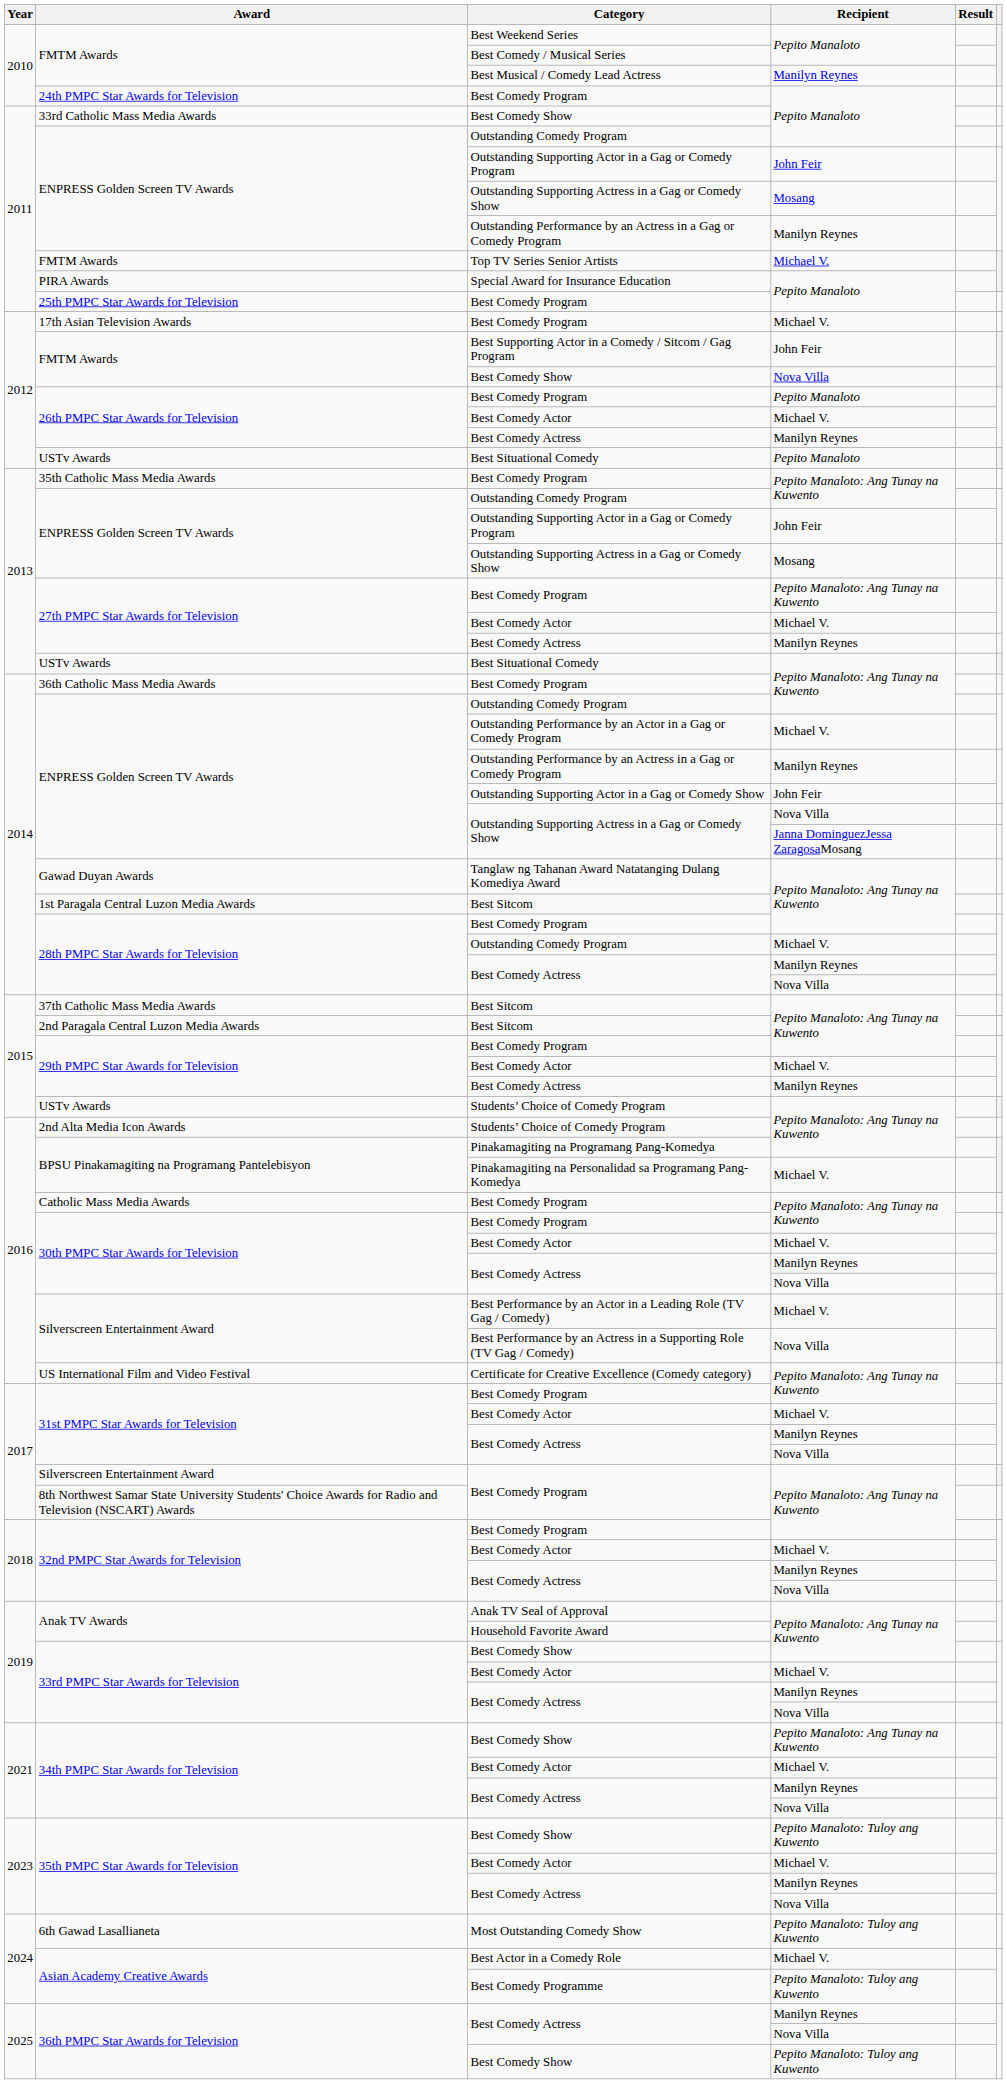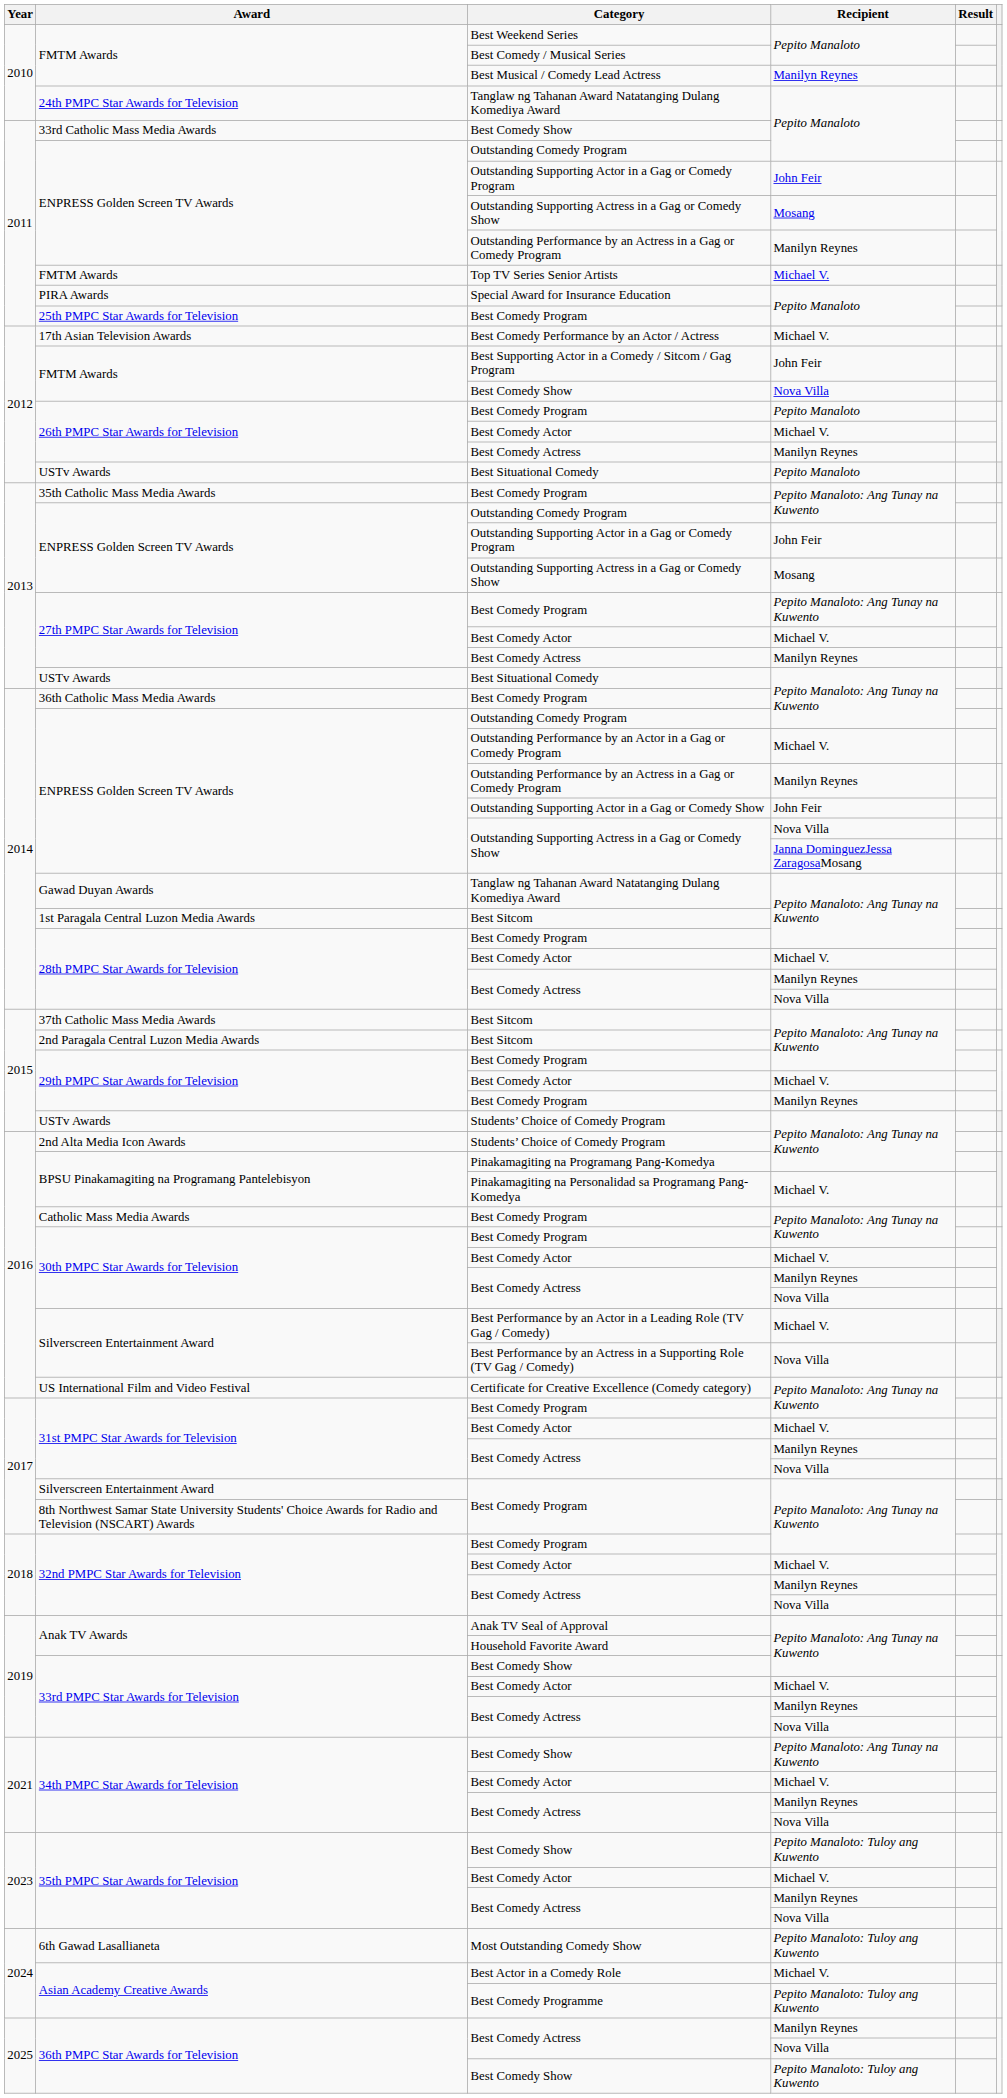 <table class="wikitable">
 <tr>
 <th>Year</th>
 <th>Award</th>
 <th>Category</th>
 <th>Recipient</th>
 <th>Result</th>
 <th></th>
 </tr>
 <tr>
 <td rowspan=4>2010</td>
 <td rowspan=3>FMTM Awards</td>
 <td>Best Weekend Series</td>
 <td rowspan=2><em>Pepito Manaloto</em></td>
 <td></td>
 <th rowspan=3></th>
 </tr>
 <tr>
 <td>Best Comedy / Musical Series</td>
 <td></td>
 </tr>
 <tr>
 <td>Best Musical / Comedy Lead Actress</td>
 <td><a href='#'>Manilyn Reynes</a></td>
 <td></td>
 </tr>
 <tr>
 <td><a href='#'>24th PMPC Star Awards for Television</a></td>
-<td>Best Comedy Program</td>
+<td>Tanglaw ng Tahanan Award Natatanging Dulang Komediya Award</td>
 <td rowspan=3><em>Pepito Manaloto</em></td>
 <td></td>
 <td></td>
 </tr>
 <tr>
 <td rowspan=8>2011</td>
 <td>33rd Catholic Mass Media Awards</td>
 <td>Best Comedy Show</td>
 <td></td>
 <td></td>
 </tr>
 <tr>
 <td rowspan=4>ENPRESS Golden Screen TV Awards</td>
 <td>Outstanding Comedy Program</td>
 <td></td>
 <td></td>
 </tr>
 <tr>
 <td>Outstanding Supporting Actor in a Gag or Comedy Program</td>
 <td><a href='#'>John Feir</a></td>
 <td></td>
 <td rowspan=3></td>
 </tr>
 <tr>
 <td>Outstanding Supporting Actress in a Gag or Comedy Show</td>
 <td><a href='#'>Mosang</a></td>
 <td></td>
 </tr>
 <tr>
 <td>Outstanding Performance by an Actress in a Gag or Comedy Program</td>
 <td>Manilyn Reynes</td>
 <td></td>
 </tr>
 <tr>
 <td>FMTM Awards</td>
 <td>Top TV Series Senior Artists</td>
 <td><a href='#'>Michael V.</a></td>
 <td></td>
 <th rowspan=2></th>
 </tr>
 <tr>
 <td>PIRA Awards</td>
 <td>Special Award for Insurance Education</td>
 <td rowspan=2><em>Pepito Manaloto</em></td>
 <td></td>
 </tr>
 <tr>
 <td><a href='#'>25th PMPC Star Awards for Television</a></td>
 <td>Best Comedy Program</td>
 <td></td>
 <td></td>
 </tr>
 <tr>
 <td rowspan=7>2012</td>
 <td>17th Asian Television Awards</td>
-<td>Best Comedy Program</td>
+<td>Best Comedy Performance by an Actor / Actress</td>
 <td>Michael V.</td>
 <td></td>
 <td></td>
 </tr>
 <tr>
 <td rowspan=2>FMTM Awards</td>
 <td>Best Supporting Actor in a Comedy / Sitcom / Gag Program</td>
 <td>John Feir</td>
 <td></td>
 <th rowspan=2></th>
 </tr>
 <tr>
 <td>Best Comedy Show</td>
 <td><a href='#'>Nova Villa</a></td>
 <td></td>
 </tr>
 <tr>
 <td rowspan=3><a href='#'>26th PMPC Star Awards for Television</a></td>
 <td>Best Comedy Program</td>
 <td><em>Pepito Manaloto</em></td>
 <td></td>
 <td rowspan=3></td>
 </tr>
 <tr>
 <td>Best Comedy Actor</td>
 <td>Michael V.</td>
 <td></td>
 </tr>
 <tr>
 <td>Best Comedy Actress</td>
 <td>Manilyn Reynes</td>
 <td></td>
 </tr>
 <tr>
 <td>USTv Awards</td>
 <td>Best Situational Comedy</td>
 <td><em>Pepito Manaloto</em></td>
 <td></td>
 <th></th>
 </tr>
 <tr>
 <td rowspan=8>2013</td>
 <td>35th Catholic Mass Media Awards</td>
 <td>Best Comedy Program</td>
 <td rowspan=2><em>Pepito Manaloto: Ang Tunay na Kuwento</em></td>
 <td></td>
 <td></td>
 </tr>
 <tr>
 <td rowspan=3>ENPRESS Golden Screen TV Awards</td>
 <td>Outstanding Comedy Program</td>
 <td></td>
 <td rowspan=2></td>
 </tr>
 <tr>
 <td>Outstanding Supporting Actor in a Gag or Comedy Program</td>
 <td>John Feir</td>
 <td></td>
 </tr>
 <tr>
 <td>Outstanding Supporting Actress in a Gag or Comedy Show</td>
 <td>Mosang</td>
 <td></td>
 <td></td>
 </tr>
 <tr>
 <td rowspan=3><a href='#'>27th PMPC Star Awards for Television</a></td>
 <td>Best Comedy Program</td>
 <td><em>Pepito Manaloto: Ang Tunay na Kuwento</em></td>
 <td></td>
 <td rowspan=2></td>
 </tr>
 <tr>
 <td>Best Comedy Actor</td>
 <td>Michael V.</td>
 <td></td>
 </tr>
 <tr>
 <td>Best Comedy Actress</td>
 <td>Manilyn Reynes</td>
 <td></td>
 <td></td>
 </tr>
 <tr>
 <td>USTv Awards</td>
 <td>Best Situational Comedy</td>
 <td rowspan=3><em>Pepito Manaloto: Ang Tunay na Kuwento</em></td>
 <td></td>
 <th></th>
 </tr>
 <tr>
 <td rowspan=13>2014</td>
 <td>36th Catholic Mass Media Awards</td>
 <td>Best Comedy Program</td>
 <td></td>
 <td></td>
 </tr>
 <tr>
 <td rowspan=6>ENPRESS Golden Screen TV Awards</td>
 <td>Outstanding Comedy Program</td>
 <td></td>
 <td rowspan=2></td>
 </tr>
 <tr>
 <td>Outstanding Performance by an Actor in a Gag or Comedy Program</td>
 <td>Michael V.</td>
 <td></td>
 </tr>
 <tr>
 <td>Outstanding Performance by an Actress in a Gag or Comedy Program</td>
 <td>Manilyn Reynes</td>
 <td></td>
 <td rowspan=2></td>
 </tr>
 <tr>
 <td>Outstanding Supporting Actor in a Gag or Comedy Show</td>
 <td>John Feir</td>
 <td></td>
 </tr>
 <tr>
 <td rowspan=2>Outstanding Supporting Actress in a Gag or Comedy Show</td>
 <td>Nova Villa</td>
 <td></td>
 <td></td>
 </tr>
 <tr>
 <td><a href='#'>Janna Dominguez</a><a href='#'>Jessa Zaragosa</a>Mosang</td>
 <td></td>
 <td></td>
 </tr>
 <tr>
 <td>Gawad Duyan Awards</td>
 <td>Tanglaw ng Tahanan Award Natatanging Dulang Komediya Award</td>
 <td rowspan=3><em>Pepito Manaloto: Ang Tunay na Kuwento</em></td>
 <td></td>
 <td></td>
 </tr>
 <tr>
 <td>1st Paragala Central Luzon Media Awards</td>
 <td>Best Sitcom</td>
 <td></td>
 <td></td>
 </tr>
 <tr>
 <td rowspan=4><a href='#'>28th PMPC Star Awards for Television</a></td>
 <td>Best Comedy Program</td>
 <td></td>
 <td rowspan=4></td>
 </tr>
 <tr>
-<td>Outstanding Comedy Program</td>
+<td>Best Comedy Actor</td>
 <td>Michael V.</td>
 <td></td>
 </tr>
 <tr>
 <td rowspan=2>Best Comedy Actress</td>
 <td>Manilyn Reynes</td>
 <td></td>
 </tr>
 <tr>
 <td>Nova Villa</td>
 <td></td>
 </tr>
 <tr>
 <td rowspan=6>2015</td>
 <td>37th Catholic Mass Media Awards</td>
 <td>Best Sitcom</td>
 <td rowspan=3><em>Pepito Manaloto: Ang Tunay na Kuwento</em></td>
 <td></td>
 <td></td>
 </tr>
 <tr>
 <td>2nd Paragala Central Luzon Media Awards</td>
 <td>Best Sitcom</td>
 <td></td>
 <td></td>
 </tr>
 <tr>
 <td rowspan=3><a href='#'>29th PMPC Star Awards for Television</a></td>
 <td>Best Comedy Program</td>
 <td></td>
 <td rowspan=3></td>
 </tr>
 <tr>
 <td>Best Comedy Actor</td>
 <td>Michael V.</td>
 <td></td>
 </tr>
 <tr>
-<td>Best Comedy Actress</td>
+<td>Best Comedy Program</td>
 <td>Manilyn Reynes</td>
 <td></td>
 </tr>
 <tr>
 <td>USTv Awards</td>
 <td>Students’ Choice of Comedy Program</td>
 <td rowspan=3><em>Pepito Manaloto: Ang Tunay na Kuwento</em></td>
 <td></td>
 <th></th>
 </tr>
 <tr>
 <td rowspan=11>2016</td>
 <td>2nd Alta Media Icon Awards</td>
 <td>Students’ Choice of Comedy Program</td>
 <td></td>
 <td></td>
 </tr>
 <tr>
 <td rowspan=2>BPSU Pinakamagiting na Programang Pantelebisyon</td>
 <td>Pinakamagiting na Programang Pang-Komedya</td>
 <td></td>
 <th rowspan=2></th>
 </tr>
 <tr>
 <td>Pinakamagiting na Personalidad sa Programang Pang-Komedya</td>
 <td>Michael V.</td>
 <td></td>
 </tr>
 <tr>
 <td>Catholic Mass Media Awards</td>
 <td>Best Comedy Program</td>
 <td rowspan=2><em>Pepito Manaloto: Ang Tunay na Kuwento</em></td>
 <td></td>
 <td></td>
 </tr>
 <tr>
 <td rowspan=4><a href='#'>30th PMPC Star Awards for Television</a></td>
 <td>Best Comedy Program</td>
 <td></td>
 <td rowspan=4></td>
 </tr>
 <tr>
 <td>Best Comedy Actor</td>
 <td>Michael V.</td>
 <td></td>
 </tr>
 <tr>
 <td rowspan=2>Best Comedy Actress</td>
 <td>Manilyn Reynes</td>
 <td></td>
 </tr>
 <tr>
 <td>Nova Villa</td>
 <td></td>
 </tr>
 <tr>
 <td rowspan=2>Silverscreen Entertainment Award</td>
 <td>Best Performance by an Actor in a Leading Role (TV Gag / Comedy)</td>
 <td>Michael V.</td>
 <td></td>
 <th rowspan=2></th>
 </tr>
 <tr>
 <td>Best Performance by an Actress in a Supporting Role (TV Gag / Comedy)</td>
 <td>Nova Villa</td>
 <td></td>
 </tr>
 <tr>
 <td>US International Film and Video Festival</td>
 <td>Certificate for Creative Excellence (Comedy category)</td>
 <td rowspan=2><em>Pepito Manaloto: Ang Tunay na Kuwento</em></td>
 <td></td>
 <td></td>
 </tr>
 <tr>
 <td rowspan=6>2017</td>
 <td rowspan=4><a href='#'>31st PMPC Star Awards for Television</a></td>
 <td>Best Comedy Program</td>
 <td></td>
 <td rowspan=4></td>
 </tr>
 <tr>
 <td>Best Comedy Actor</td>
 <td>Michael V.</td>
 <td></td>
 </tr>
 <tr>
 <td rowspan=2>Best Comedy Actress</td>
 <td>Manilyn Reynes</td>
 <td></td>
 </tr>
 <tr>
 <td>Nova Villa</td>
 <td></td>
 </tr>
 <tr>
 <td>Silverscreen Entertainment Award</td>
 <td rowspan=2>Best Comedy Program</td>
 <td rowspan=3><em>Pepito Manaloto: Ang Tunay na Kuwento</em></td>
 <td></td>
 <th></th>
 </tr>
 <tr>
 <td>8th Northwest Samar State University Students' Choice Awards for Radio and Television (NSCART) Awards</td>
 <td></td>
 <td></td>
 </tr>
 <tr>
 <td rowspan=4>2018</td>
 <td rowspan=4><a href='#'>32nd PMPC Star Awards for Television</a></td>
 <td>Best Comedy Program</td>
 <td></td>
 <td rowspan=4></td>
 </tr>
 <tr>
 <td>Best Comedy Actor</td>
 <td>Michael V.</td>
 <td></td>
 </tr>
 <tr>
 <td rowspan=2>Best Comedy Actress</td>
 <td>Manilyn Reynes</td>
 <td></td>
 </tr>
 <tr>
 <td>Nova Villa</td>
 <td></td>
 </tr>
 <tr>
 <td rowspan=6>2019</td>
 <td rowspan=2>Anak TV Awards</td>
 <td>Anak TV Seal of Approval</td>
 <td rowspan=3><em>Pepito Manaloto: Ang Tunay na Kuwento</em></td>
 <td></td>
 <td rowspan=2></td>
 </tr>
 <tr>
 <td>Household Favorite Award</td>
 <td></td>
 </tr>
 <tr>
 <td rowspan=4><a href='#'>33rd PMPC Star Awards for Television</a></td>
 <td>Best Comedy Show</td>
 <td></td>
 <td rowspan=4></td>
 </tr>
 <tr>
 <td>Best Comedy Actor</td>
 <td>Michael V.</td>
 <td></td>
 </tr>
 <tr>
 <td rowspan=2>Best Comedy Actress</td>
 <td>Manilyn Reynes</td>
 <td></td>
 </tr>
 <tr>
 <td>Nova Villa</td>
 <td></td>
 </tr>
 <tr>
 <td rowspan=4>2021</td>
 <td rowspan=4><a href='#'>34th PMPC Star Awards for Television</a></td>
 <td>Best Comedy Show</td>
 <td><em>Pepito Manaloto: Ang Tunay na Kuwento</em></td>
 <td></td>
 <td rowspan=4></td>
 </tr>
 <tr>
 <td>Best Comedy Actor</td>
 <td>Michael V.</td>
 <td></td>
 </tr>
 <tr>
 <td rowspan=2>Best Comedy Actress</td>
 <td>Manilyn Reynes</td>
 <td></td>
 </tr>
 <tr>
 <td>Nova Villa</td>
 <td></td>
 </tr>
 <tr>
 <td rowspan=4>2023</td>
 <td rowspan=4><a href='#'>35th PMPC Star Awards for Television</a></td>
 <td>Best Comedy Show</td>
 <td><em>Pepito Manaloto: Tuloy ang Kuwento</em></td>
 <td></td>
 <td rowspan=4></td>
 </tr>
 <tr>
 <td>Best Comedy Actor</td>
 <td>Michael V.</td>
 <td></td>
 </tr>
 <tr>
 <td rowspan=2>Best Comedy Actress</td>
 <td>Manilyn Reynes</td>
 <td></td>
 </tr>
 <tr>
 <td>Nova Villa</td>
 <td></td>
 </tr>
 <tr>
 <td rowspan=3>2024</td>
 <td>6th Gawad Lasallianeta</td>
 <td>Most Outstanding Comedy Show</td>
 <td><em>Pepito Manaloto: Tuloy ang Kuwento</em></td>
 <td></td>
 <td></td>
 </tr>
 <tr>
 <td rowspan=2><a href='#'>Asian Academy Creative Awards</a></td>
 <td>Best Actor in a Comedy Role</td>
 <td>Michael V.</td>
 <td></td>
 <td rowspan=2></td>
 </tr>
 <tr>
 <td>Best Comedy Programme</td>
 <td><em>Pepito Manaloto: Tuloy ang Kuwento</em></td>
 <td></td>
 </tr>
 <tr>
 <td rowspan=3>2025</td>
 <td rowspan=3><a href='#'>36th PMPC Star Awards for Television</a></td>
 <td rowspan=2>Best Comedy Actress</td>
 <td>Manilyn Reynes</td>
 <td></td>
 <td rowspan=3></td>
 </tr>
 <tr>
 <td>Nova Villa</td>
 <td></td>
 </tr>
 <tr>
 <td>Best Comedy Show</td>
 <td><em>Pepito Manaloto: Tuloy ang Kuwento</em></td>
 <td></td>
 </tr>
 </table>
